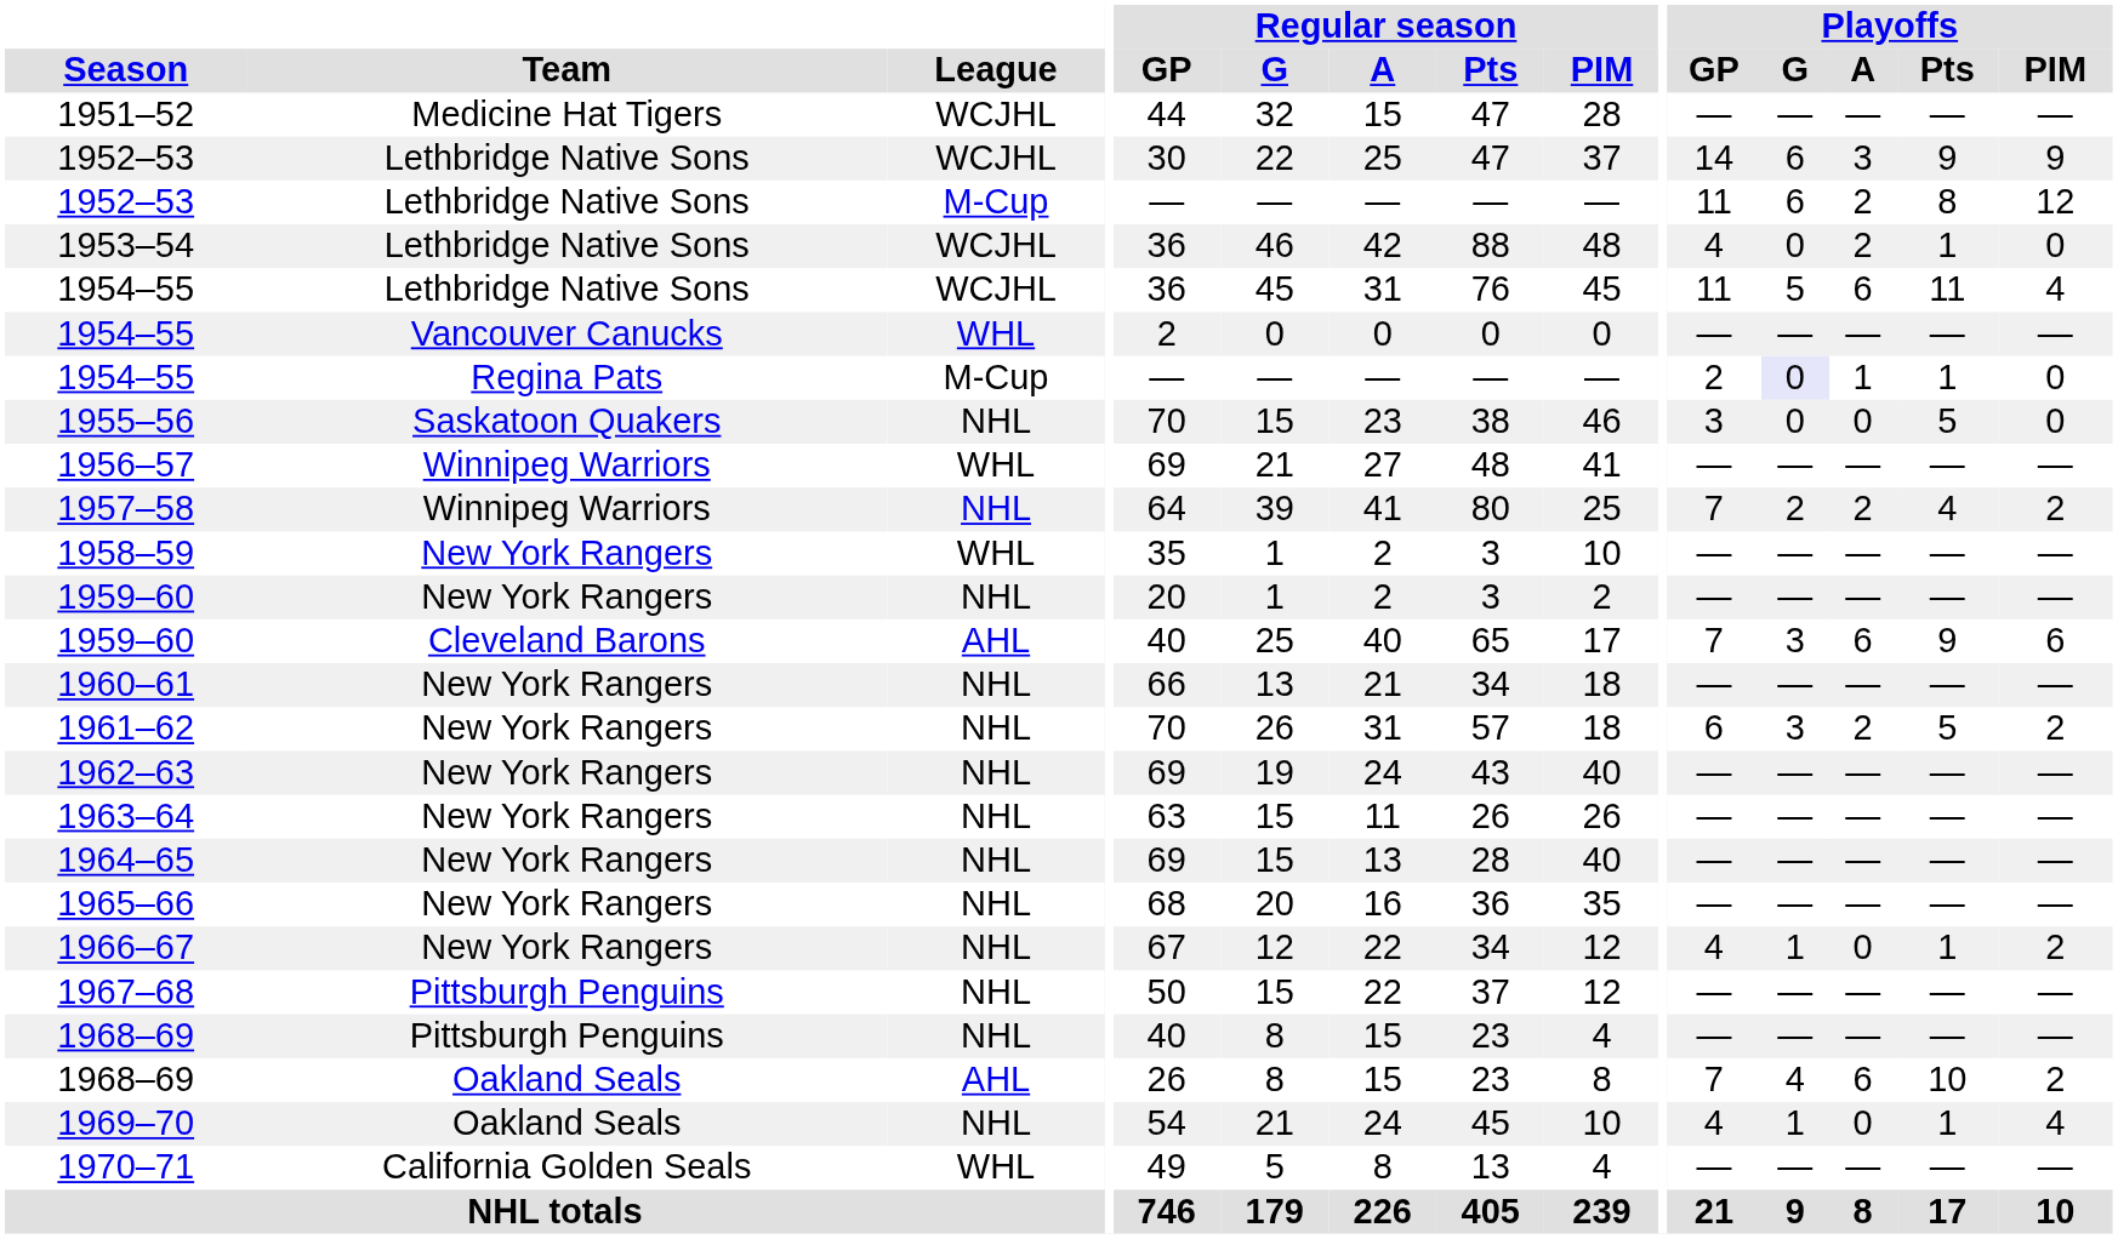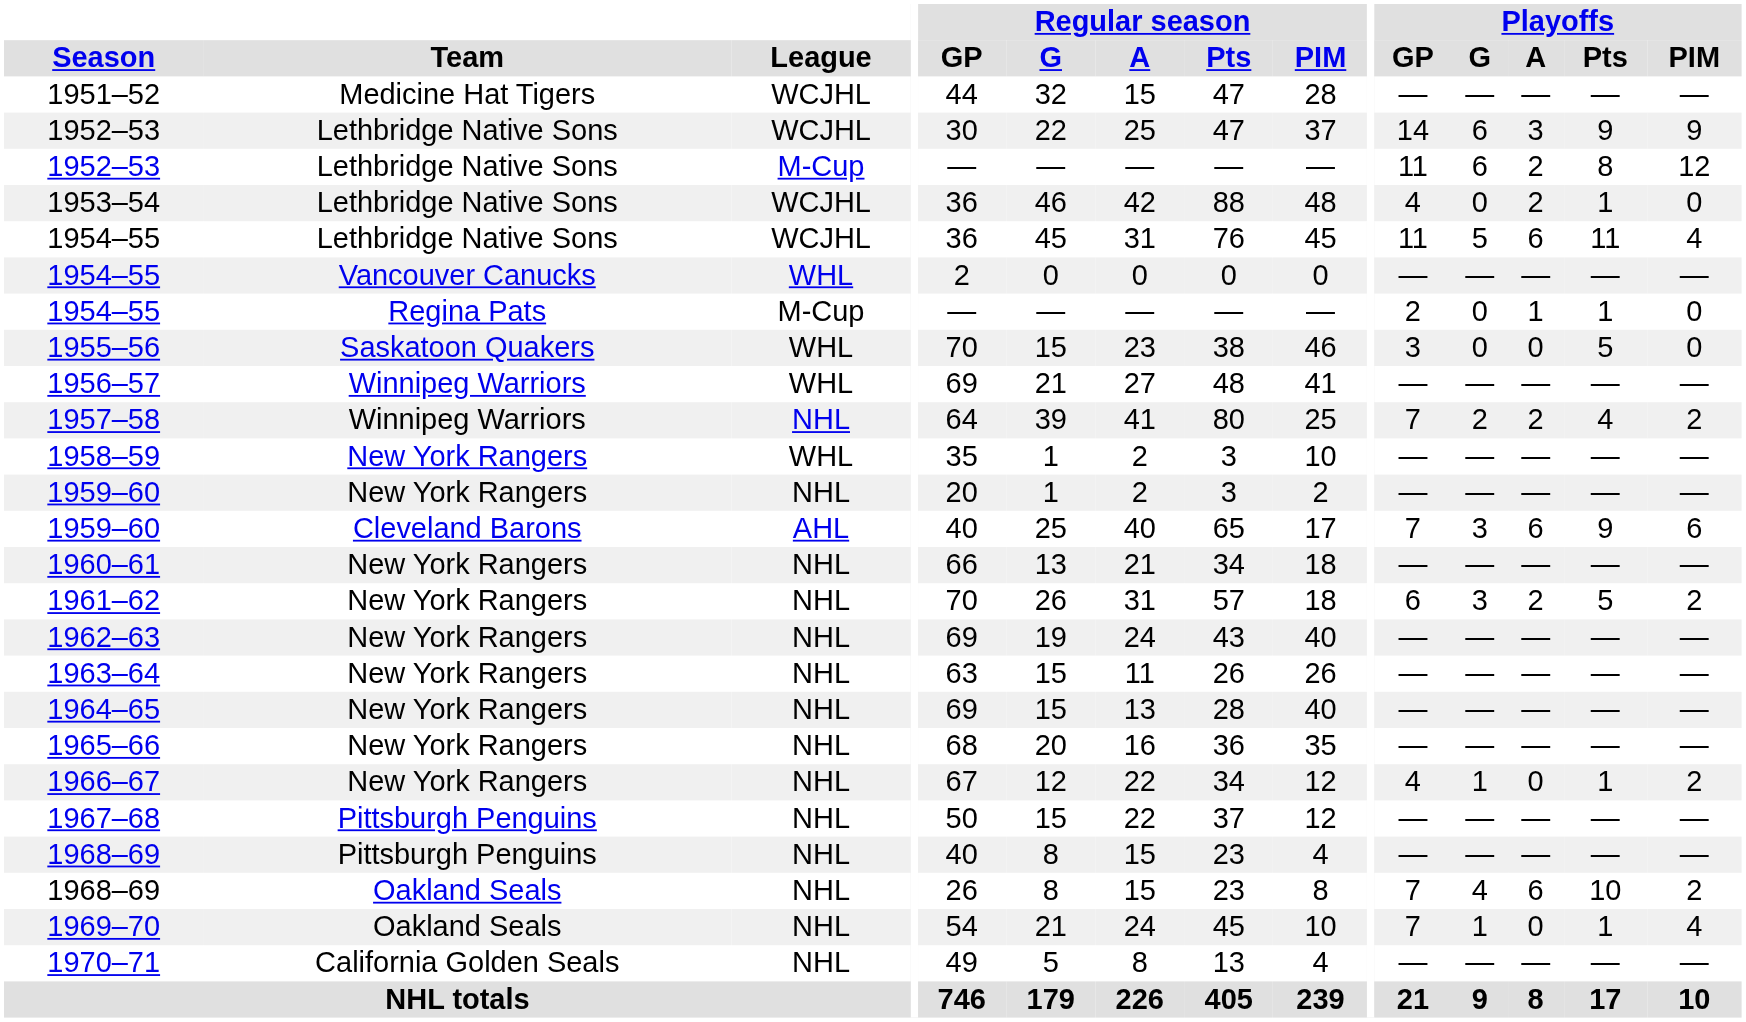 <table border="0" cellpadding="1" cellspacing="0" style="text-align:center; width:60em">
 <tr bgcolor="#e0e0e0">
 <th colspan="3" bgcolor="#ffffff"></th>
 <th rowspan="100" bgcolor="#ffffff"></th>
 <th colspan="5"><a href='#'>Regular season</a></th>
 <th rowspan="100" bgcolor="#ffffff"></th>
 <th colspan="5"><a href='#'>Playoffs</a></th>
 </tr>
 <tr bgcolor="#e0e0e0">
 <th><a href='#'>Season</a></th>
 <th>Team</th>
 <th>League</th>
 <th>GP</th>
 <th><a href='#'>G</a></th>
 <th><a href='#'>A</a></th>
 <th><a href='#'>Pts</a></th>
 <th><a href='#'>PIM</a></th>
 <th>GP</th>
 <th>G</th>
 <th>A</th>
 <th>Pts</th>
 <th>PIM</th>
 </tr>
 <tr>
 <td>1951–52</td>
 <td>Medicine Hat Tigers</td>
 <td>WCJHL</td>
 <td>44</td>
 <td>32</td>
 <td>15</td>
 <td>47</td>
 <td>28</td>
 <td>—</td>
 <td>—</td>
 <td>—</td>
 <td>—</td>
 <td>—</td>
 </tr>
 <tr bgcolor="#f0f0f0">
 <td>1952–53</td>
 <td>Lethbridge Native Sons</td>
 <td>WCJHL</td>
 <td>30</td>
 <td>22</td>
 <td>25</td>
 <td>47</td>
 <td>37</td>
 <td>14</td>
 <td>6</td>
 <td>3</td>
 <td>9</td>
 <td>9</td>
 </tr>
 <tr>
 <td><a href='#'>1952–53</a></td>
 <td>Lethbridge Native Sons</td>
 <td><a href='#'>M-Cup</a></td>
 <td>—</td>
 <td>—</td>
 <td>—</td>
 <td>—</td>
 <td>—</td>
 <td>11</td>
 <td>6</td>
 <td>2</td>
 <td>8</td>
 <td>12</td>
 </tr>
 <tr bgcolor="#f0f0f0">
 <td>1953–54</td>
 <td>Lethbridge Native Sons</td>
 <td>WCJHL</td>
 <td>36</td>
 <td>46</td>
 <td>42</td>
 <td>88</td>
 <td>48</td>
 <td>4</td>
 <td>0</td>
 <td>2</td>
 <td>1</td>
 <td>0</td>
 </tr>
 <tr>
 <td>1954–55</td>
 <td>Lethbridge Native Sons</td>
 <td>WCJHL</td>
 <td>36</td>
 <td>45</td>
 <td>31</td>
 <td>76</td>
 <td>45</td>
 <td>11</td>
 <td>5</td>
 <td>6</td>
 <td>11</td>
 <td>4</td>
 </tr>
 <tr bgcolor="#f0f0f0">
 <td><a href='#'>1954–55</a></td>
 <td><a href='#'>Vancouver Canucks</a></td>
 <td><a href='#'>WHL</a></td>
 <td>2</td>
 <td>0</td>
 <td>0</td>
 <td>0</td>
 <td>0</td>
 <td>—</td>
 <td>—</td>
 <td>—</td>
 <td>—</td>
 <td>—</td>
 </tr>
 <tr>
 <td><a href='#'>1954–55</a></td>
 <td><a href='#'>Regina Pats</a></td>
 <td>M-Cup</td>
 <td>—</td>
 <td>—</td>
 <td>—</td>
 <td>—</td>
 <td>—</td>
 <td>2</td>
-<td style="background: lavender;">0</td>
+<td>0</td>
 <td>1</td>
 <td>1</td>
 <td>0</td>
 </tr>
 <tr bgcolor="#f0f0f0">
 <td><a href='#'>1955–56</a></td>
 <td><a href='#'>Saskatoon Quakers</a></td>
-<td>NHL</td>
+<td>WHL</td>
 <td>70</td>
 <td>15</td>
 <td>23</td>
 <td>38</td>
 <td>46</td>
 <td>3</td>
 <td>0</td>
 <td>0</td>
 <td>5</td>
 <td>0</td>
 </tr>
 <tr>
 <td><a href='#'>1956–57</a></td>
 <td><a href='#'>Winnipeg Warriors</a></td>
 <td>WHL</td>
 <td>69</td>
 <td>21</td>
 <td>27</td>
 <td>48</td>
 <td>41</td>
 <td>—</td>
 <td>—</td>
 <td>—</td>
 <td>—</td>
 <td>—</td>
 </tr>
 <tr bgcolor="#f0f0f0">
 <td><a href='#'>1957–58</a></td>
 <td>Winnipeg Warriors</td>
 <td><a href='#'>NHL</a></td>
 <td>64</td>
 <td>39</td>
 <td>41</td>
 <td>80</td>
 <td>25</td>
 <td>7</td>
 <td>2</td>
 <td>2</td>
 <td>4</td>
 <td>2</td>
 </tr>
 <tr>
 <td><a href='#'>1958–59</a></td>
 <td><a href='#'>New York Rangers</a></td>
 <td>WHL</td>
 <td>35</td>
 <td>1</td>
 <td>2</td>
 <td>3</td>
 <td>10</td>
 <td>—</td>
 <td>—</td>
 <td>—</td>
 <td>—</td>
 <td>—</td>
 </tr>
 <tr bgcolor="#f0f0f0">
 <td><a href='#'>1959–60</a></td>
 <td>New York Rangers</td>
 <td>NHL</td>
 <td>20</td>
 <td>1</td>
 <td>2</td>
 <td>3</td>
 <td>2</td>
 <td>—</td>
 <td>—</td>
 <td>—</td>
 <td>—</td>
 <td>—</td>
 </tr>
 <tr>
 <td><a href='#'>1959–60</a></td>
 <td><a href='#'>Cleveland Barons</a></td>
 <td><a href='#'>AHL</a></td>
 <td>40</td>
 <td>25</td>
 <td>40</td>
 <td>65</td>
 <td>17</td>
 <td>7</td>
 <td>3</td>
 <td>6</td>
 <td>9</td>
 <td>6</td>
 </tr>
 <tr bgcolor="#f0f0f0">
 <td><a href='#'>1960–61</a></td>
 <td>New York Rangers</td>
 <td>NHL</td>
 <td>66</td>
 <td>13</td>
 <td>21</td>
 <td>34</td>
 <td>18</td>
 <td>—</td>
 <td>—</td>
 <td>—</td>
 <td>—</td>
 <td>—</td>
 </tr>
 <tr>
 <td><a href='#'>1961–62</a></td>
 <td>New York Rangers</td>
 <td>NHL</td>
 <td>70</td>
 <td>26</td>
 <td>31</td>
 <td>57</td>
 <td>18</td>
 <td>6</td>
 <td>3</td>
 <td>2</td>
 <td>5</td>
 <td>2</td>
 </tr>
 <tr bgcolor="#f0f0f0">
 <td><a href='#'>1962–63</a></td>
 <td>New York Rangers</td>
 <td>NHL</td>
 <td>69</td>
 <td>19</td>
 <td>24</td>
 <td>43</td>
 <td>40</td>
 <td>—</td>
 <td>—</td>
 <td>—</td>
 <td>—</td>
 <td>—</td>
 </tr>
 <tr>
 <td><a href='#'>1963–64</a></td>
 <td>New York Rangers</td>
 <td>NHL</td>
 <td>63</td>
 <td>15</td>
 <td>11</td>
 <td>26</td>
 <td>26</td>
 <td>—</td>
 <td>—</td>
 <td>—</td>
 <td>—</td>
 <td>—</td>
 </tr>
 <tr bgcolor="#f0f0f0">
 <td><a href='#'>1964–65</a></td>
 <td>New York Rangers</td>
 <td>NHL</td>
 <td>69</td>
 <td>15</td>
 <td>13</td>
 <td>28</td>
 <td>40</td>
 <td>—</td>
 <td>—</td>
 <td>—</td>
 <td>—</td>
 <td>—</td>
 </tr>
 <tr>
 <td><a href='#'>1965–66</a></td>
 <td>New York Rangers</td>
 <td>NHL</td>
 <td>68</td>
 <td>20</td>
 <td>16</td>
 <td>36</td>
 <td>35</td>
 <td>—</td>
 <td>—</td>
 <td>—</td>
 <td>—</td>
 <td>—</td>
 </tr>
 <tr bgcolor="#f0f0f0">
 <td><a href='#'>1966–67</a></td>
 <td>New York Rangers</td>
 <td>NHL</td>
 <td>67</td>
 <td>12</td>
 <td>22</td>
 <td>34</td>
 <td>12</td>
 <td>4</td>
 <td>1</td>
 <td>0</td>
 <td>1</td>
 <td>2</td>
 </tr>
 <tr>
 <td><a href='#'>1967–68</a></td>
 <td><a href='#'>Pittsburgh Penguins</a></td>
 <td>NHL</td>
 <td>50</td>
 <td>15</td>
 <td>22</td>
 <td>37</td>
 <td>12</td>
 <td>—</td>
 <td>—</td>
 <td>—</td>
 <td>—</td>
 <td>—</td>
 </tr>
 <tr bgcolor="#f0f0f0">
 <td><a href='#'>1968–69</a></td>
 <td>Pittsburgh Penguins</td>
 <td>NHL</td>
 <td>40</td>
 <td>8</td>
 <td>15</td>
 <td>23</td>
 <td>4</td>
 <td>—</td>
 <td>—</td>
 <td>—</td>
 <td>—</td>
 <td>—</td>
 </tr>
 <tr>
 <td>1968–69</td>
 <td><a href='#'>Oakland Seals</a></td>
-<td><a href='#'>AHL</a></td>
+<td>NHL</td>
 <td>26</td>
 <td>8</td>
 <td>15</td>
 <td>23</td>
 <td>8</td>
 <td>7</td>
 <td>4</td>
 <td>6</td>
 <td>10</td>
 <td>2</td>
 </tr>
 <tr bgcolor="#f0f0f0">
 <td><a href='#'>1969–70</a></td>
 <td>Oakland Seals</td>
 <td>NHL</td>
 <td>54</td>
 <td>21</td>
 <td>24</td>
 <td>45</td>
 <td>10</td>
-<td>4</td>
+<td>7</td>
 <td>1</td>
 <td>0</td>
 <td>1</td>
 <td>4</td>
 </tr>
 <tr>
 <td><a href='#'>1970–71</a></td>
 <td>California Golden Seals</td>
-<td>WHL</td>
+<td>NHL</td>
 <td>49</td>
 <td>5</td>
 <td>8</td>
 <td>13</td>
 <td>4</td>
 <td>—</td>
 <td>—</td>
 <td>—</td>
 <td>—</td>
 <td>—</td>
 </tr>
 <tr bgcolor="#e0e0e0">
 <th colspan="3">NHL totals</th>
 <th>746</th>
 <th>179</th>
 <th>226</th>
 <th>405</th>
 <th>239</th>
 <th>21</th>
 <th>9</th>
 <th>8</th>
 <th>17</th>
 <th>10</th>
 </tr>
 </table>
